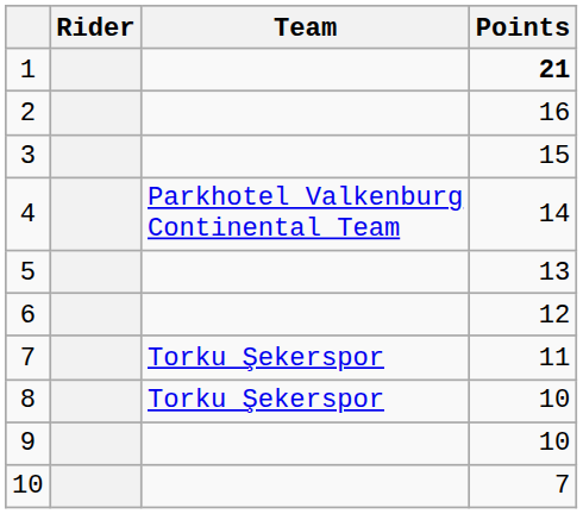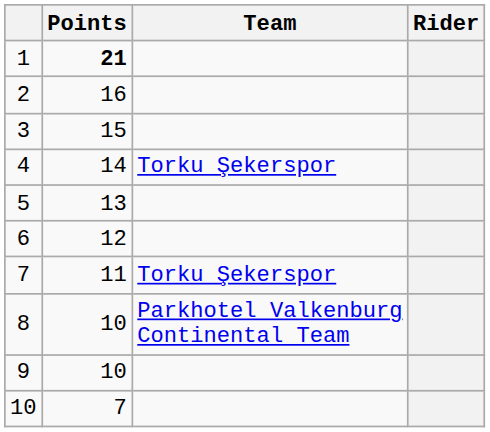 <table class="wikitable plainrowheaders">
 <tr>
 <th></th>
+<th>Points</th>
+<th>Team</th>
 <th>Rider</th>
-<th>Team</th>
-<th>Points</th>
 </tr>
 <tr>
 <td style="text-align:center;">1</td>
+<td style="text-align:right;"><strong>21</strong></td>
+<td></td>
 <th scope="row"> </th>
-<td></td>
-<td style="text-align:right;"><strong>21</strong></td>
 </tr>
 <tr>
 <td style="text-align:center;">2</td>
+<td style="text-align:right;">16</td>
+<td></td>
 <th scope="row"></th>
-<td></td>
-<td style="text-align:right;">16</td>
 </tr>
 <tr>
 <td style="text-align:center;">3</td>
+<td style="text-align:right;">15</td>
+<td></td>
 <th scope="row"></th>
-<td></td>
-<td style="text-align:right;">15</td>
 </tr>
 <tr>
 <td style="text-align:center;">4</td>
+<td style="text-align:right;">14</td>
+<td><a href='#'>Torku Şekerspor</a></td>
 <th scope="row"></th>
-<td><a href='#'>Parkhotel Valkenburg<br>Continental Team</a></td>
-<td style="text-align:right;">14</td>
 </tr>
 <tr>
 <td style="text-align:center;">5</td>
+<td style="text-align:right;">13</td>
+<td></td>
 <th scope="row"></th>
-<td></td>
-<td style="text-align:right;">13</td>
 </tr>
 <tr>
 <td style="text-align:center;">6</td>
+<td style="text-align:right;">12</td>
+<td></td>
 <th scope="row"></th>
-<td></td>
-<td style="text-align:right;">12</td>
 </tr>
 <tr>
 <td style="text-align:center;">7</td>
+<td style="text-align:right;">11</td>
+<td><a href='#'>Torku Şekerspor</a></td>
 <th scope="row"></th>
-<td><a href='#'>Torku Şekerspor</a></td>
-<td style="text-align:right;">11</td>
 </tr>
 <tr>
 <td style="text-align:center;">8</td>
+<td style="text-align:right;">10</td>
+<td><a href='#'>Parkhotel Valkenburg<br>Continental Team</a></td>
 <th scope="row"></th>
-<td><a href='#'>Torku Şekerspor</a></td>
-<td style="text-align:right;">10</td>
 </tr>
 <tr>
 <td style="text-align:center;">9</td>
+<td style="text-align:right;">10</td>
+<td></td>
 <th scope="row"></th>
-<td></td>
-<td style="text-align:right;">10</td>
 </tr>
 <tr>
 <td style="text-align:center;">10</td>
+<td style="text-align:right;">7</td>
+<td></td>
 <th scope="row"></th>
-<td></td>
-<td style="text-align:right;">7</td>
 </tr>
 </table>
